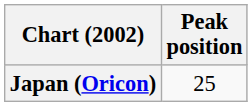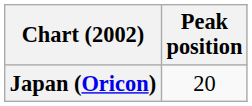 <table class="wikitable sortable plainrowheaders">
 <tr>
 <th scope="col">Chart (2002)</th>
 <th scope="col">Peak<br>position</th>
 </tr>
 <tr>
 <th scope="row">Japan (<a href='#'>Oricon</a>)</th>
-<td style="text-align:center;">25</td>
+<td style="text-align:center;">20</td>
 </tr>
 </table>
